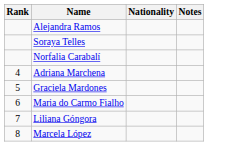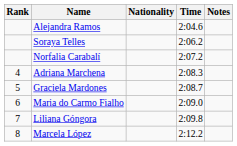 <table class="wikitable sortable" style="text-align:center">
 <tr>
 <th>Rank</th>
 <th>Name</th>
 <th>Nationality</th>
+<th>Time</th>
 <th>Notes</th>
 </tr>
 <tr>
 <td></td>
 <td align=left><a href='#'>Alejandra Ramos</a></td>
 <td align=left></td>
+<td>2:04.6</td>
 <td></td>
 </tr>
 <tr>
 <td></td>
 <td align=left><a href='#'>Soraya Telles</a></td>
 <td align=left></td>
+<td>2:06.2</td>
 <td></td>
 </tr>
 <tr>
 <td></td>
 <td align=left><a href='#'>Norfalia Carabalí</a></td>
 <td align=left></td>
+<td>2:07.2</td>
 <td></td>
 </tr>
 <tr>
 <td>4</td>
 <td align=left><a href='#'>Adriana Marchena</a></td>
 <td align=left></td>
+<td>2:08.3</td>
 <td></td>
 </tr>
 <tr>
 <td>5</td>
 <td align=left><a href='#'>Graciela Mardones</a></td>
 <td align=left></td>
+<td>2:08.7</td>
 <td></td>
 </tr>
 <tr>
 <td>6</td>
 <td align=left><a href='#'>Maria do Carmo Fialho</a></td>
 <td align=left></td>
+<td>2:09.0</td>
 <td></td>
 </tr>
 <tr>
 <td>7</td>
 <td align=left><a href='#'>Liliana Góngora</a></td>
 <td align=left></td>
+<td>2:09.8</td>
 <td></td>
 </tr>
 <tr>
 <td>8</td>
 <td align=left><a href='#'>Marcela López</a></td>
 <td align=left></td>
+<td>2:12.2</td>
 <td></td>
 </tr>
 </table>
